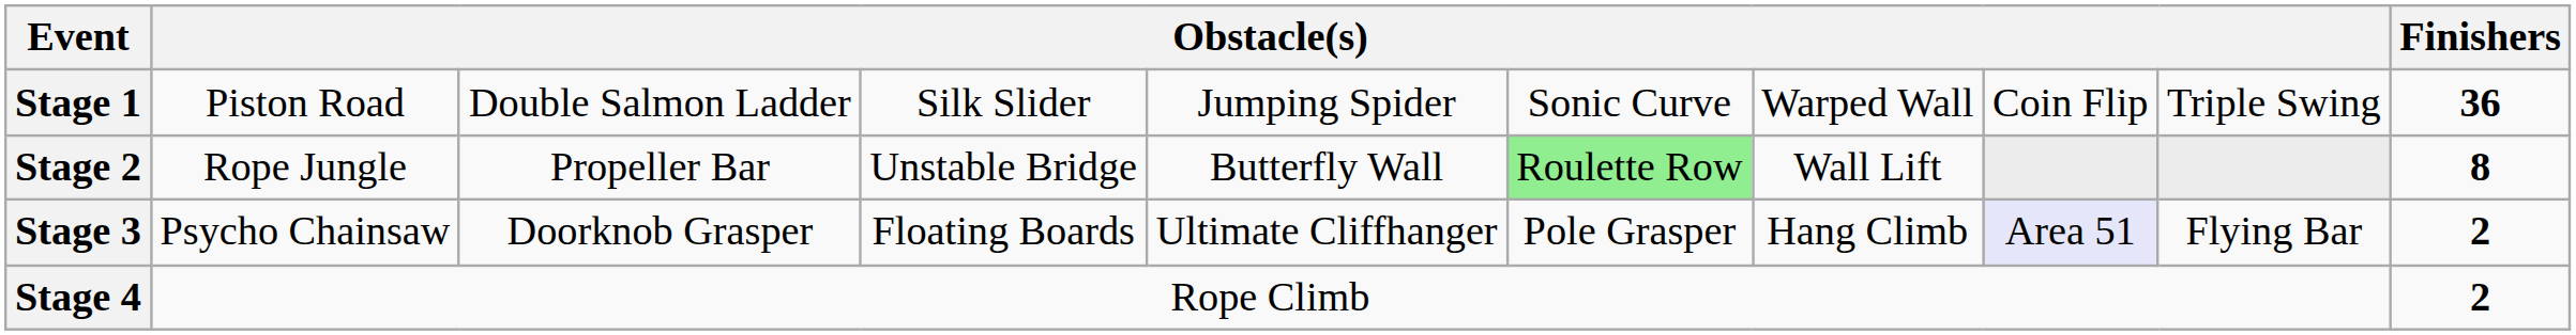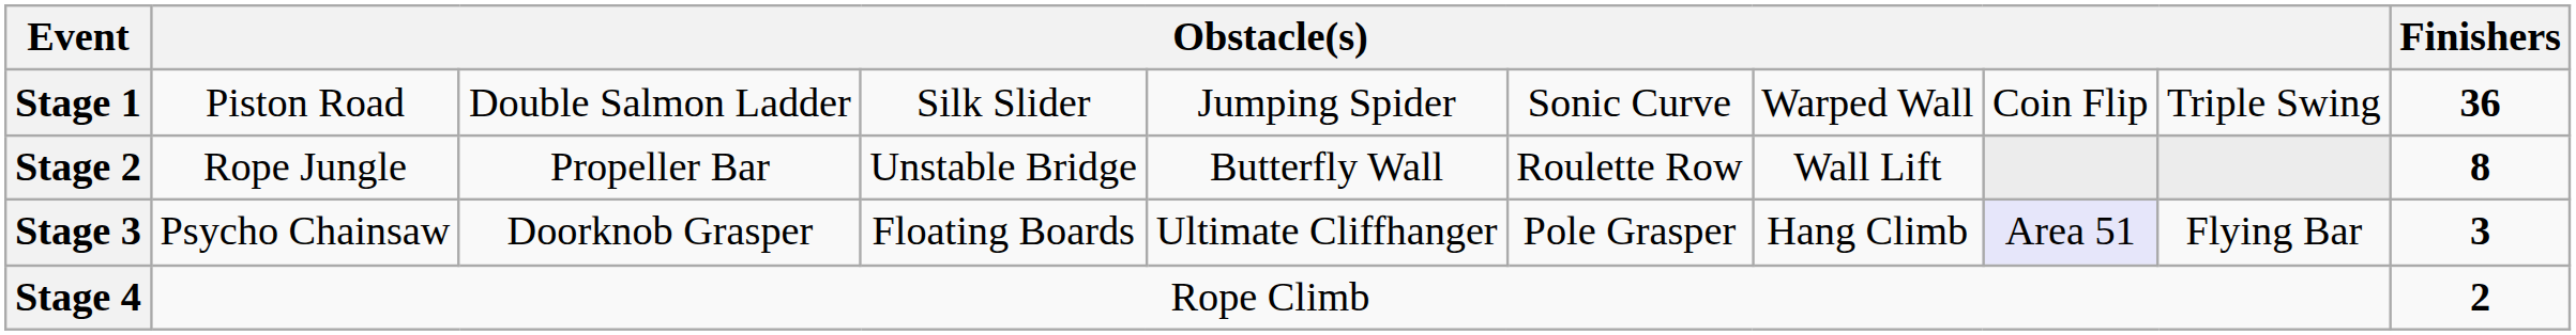 <table class="wikitable" style="text-align:center;">
 <tr>
 <th colspan="1">Event</th>
 <th colspan="8">Obstacle(s)</th>
 <th>Finishers</th>
 </tr>
 <tr>
 <th>Stage 1</th>
 <td>Piston Road</td>
 <td>Double Salmon Ladder</td>
 <td>Silk Slider</td>
 <td>Jumping Spider</td>
 <td>Sonic Curve</td>
 <td>Warped Wall</td>
 <td>Coin Flip</td>
 <td>Triple Swing</td>
 <td><strong>36</strong></td>
 </tr>
 <tr>
 <th>Stage 2</th>
 <td>Rope Jungle</td>
 <td>Propeller Bar</td>
 <td>Unstable Bridge</td>
 <td>Butterfly Wall</td>
-<td style="background: lightgreen;">Roulette Row</td>
+<td>Roulette Row</td>
 <td>Wall Lift</td>
 <td colspan="1" style="background:#ECECEC;"></td>
 <td colspan="1" style="background:#ECECEC;"></td>
 <td><strong>8</strong></td>
 </tr>
 <tr>
 <th>Stage 3</th>
 <td>Psycho Chainsaw</td>
 <td>Doorknob Grasper</td>
 <td>Floating Boards</td>
 <td>Ultimate Cliffhanger</td>
 <td>Pole Grasper</td>
 <td>Hang Climb</td>
 <td style="background: lavender;">Area 51</td>
 <td>Flying Bar</td>
-<td><strong>2</strong></td>
+<td><strong>3</strong></td>
 </tr>
 <tr>
 <th>Stage 4</th>
 <td colspan="8">Rope Climb</td>
 <td><strong>2</strong></td>
 </tr>
 </table>
